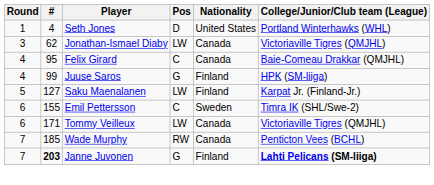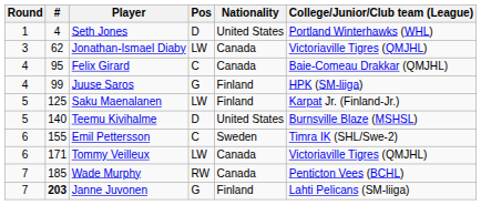 <table class="wikitable">
 <tr>
 <th>Round</th>
 <th>#</th>
 <th>Player</th>
 <th>Pos</th>
 <th>Nationality</th>
 <th>College/Junior/Club team (League)</th>
 </tr>
 <tr>
 <td style="text-align:center">1</td>
 <td style="text-align:center">4</td>
 <td><a href='#'>Seth Jones</a></td>
 <td>D</td>
 <td> United States</td>
 <td><a href='#'>Portland Winterhawks</a> (<a href='#'>WHL</a>)</td>
 </tr>
 <tr>
 <td style="text-align:center">3</td>
 <td style="text-align:center">62</td>
 <td><a href='#'>Jonathan-Ismael Diaby</a></td>
 <td>LW</td>
 <td> Canada</td>
 <td><a href='#'>Victoriaville Tigres</a> (<a href='#'>QMJHL</a>)</td>
 </tr>
 <tr>
 <td style="text-align:center">4</td>
 <td style="text-align:center">95</td>
 <td><a href='#'>Felix Girard</a></td>
 <td>C</td>
 <td> Canada</td>
 <td><a href='#'>Baie-Comeau Drakkar</a> (QMJHL)</td>
 </tr>
 <tr>
 <td style="text-align:center">4</td>
 <td style="text-align:center">99</td>
 <td><a href='#'>Juuse Saros</a></td>
 <td>G</td>
 <td> Finland</td>
 <td><a href='#'>HPK</a> (<a href='#'>SM-liiga</a>)</td>
 </tr>
 <tr>
 <td style="text-align:center">5</td>
-<td style="text-align:center">127</td>
+<td style="text-align:center">125</td>
 <td><a href='#'>Saku Maenalanen</a></td>
 <td>LW</td>
 <td> Finland</td>
 <td><a href='#'>Karpat</a> Jr. (Finland-Jr.)</td>
+</tr>
+<tr>
+<td style="text-align:center">5</td>
+<td style="text-align:center">140</td>
+<td><a href='#'>Teemu Kivihalme</a></td>
+<td>D</td>
+<td> United States</td>
+<td><a href='#'>Burnsville Blaze</a> (<a href='#'>MSHSL</a>)</td>
 </tr>
 <tr>
 <td style="text-align:center">6</td>
 <td style="text-align:center">155</td>
 <td><a href='#'>Emil Pettersson</a></td>
 <td>C</td>
 <td> Sweden</td>
 <td><a href='#'>Timra IK</a> (SHL/Swe-2)</td>
 </tr>
 <tr>
 <td style="text-align:center">6</td>
 <td style="text-align:center">171</td>
 <td><a href='#'>Tommy Veilleux</a></td>
 <td>LW</td>
 <td> Canada</td>
 <td><a href='#'>Victoriaville Tigres</a> (QMJHL)</td>
 </tr>
 <tr>
 <td style="text-align:center">7</td>
 <td style="text-align:center">185</td>
 <td><a href='#'>Wade Murphy</a></td>
 <td>RW</td>
 <td> Canada</td>
 <td><a href='#'>Penticton Vees</a> (<a href='#'>BCHL</a>)</td>
 </tr>
 <tr>
 <td style="text-align:center">7</td>
 <td style="text-align:center"><strong>203</strong></td>
 <td><a href='#'>Janne Juvonen</a></td>
 <td>G</td>
 <td> Finland</td>
-<td><strong><a href='#'>Lahti Pelicans</a> (SM-liiga)</strong></td>
+<td><a href='#'>Lahti Pelicans</a> (SM-liiga)</td>
 </tr>
 </table>
